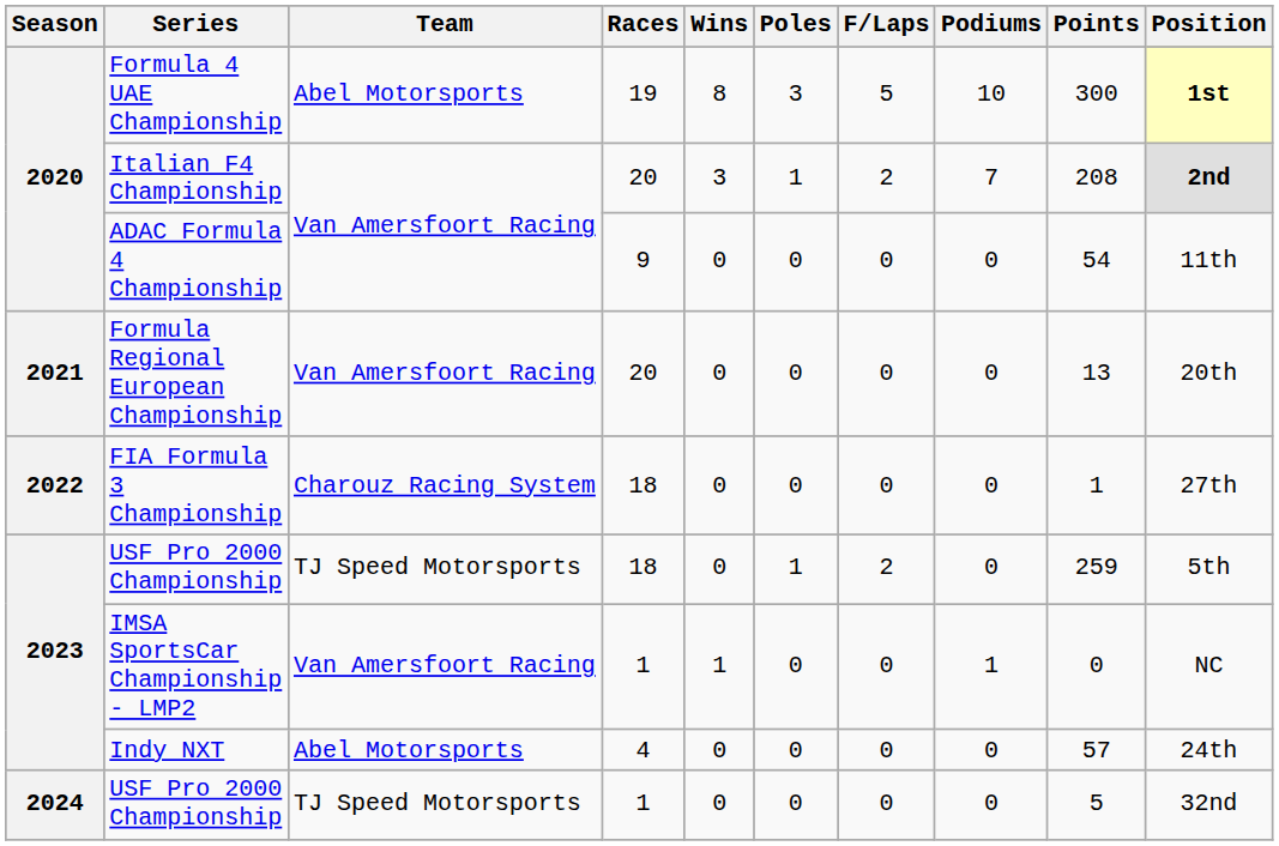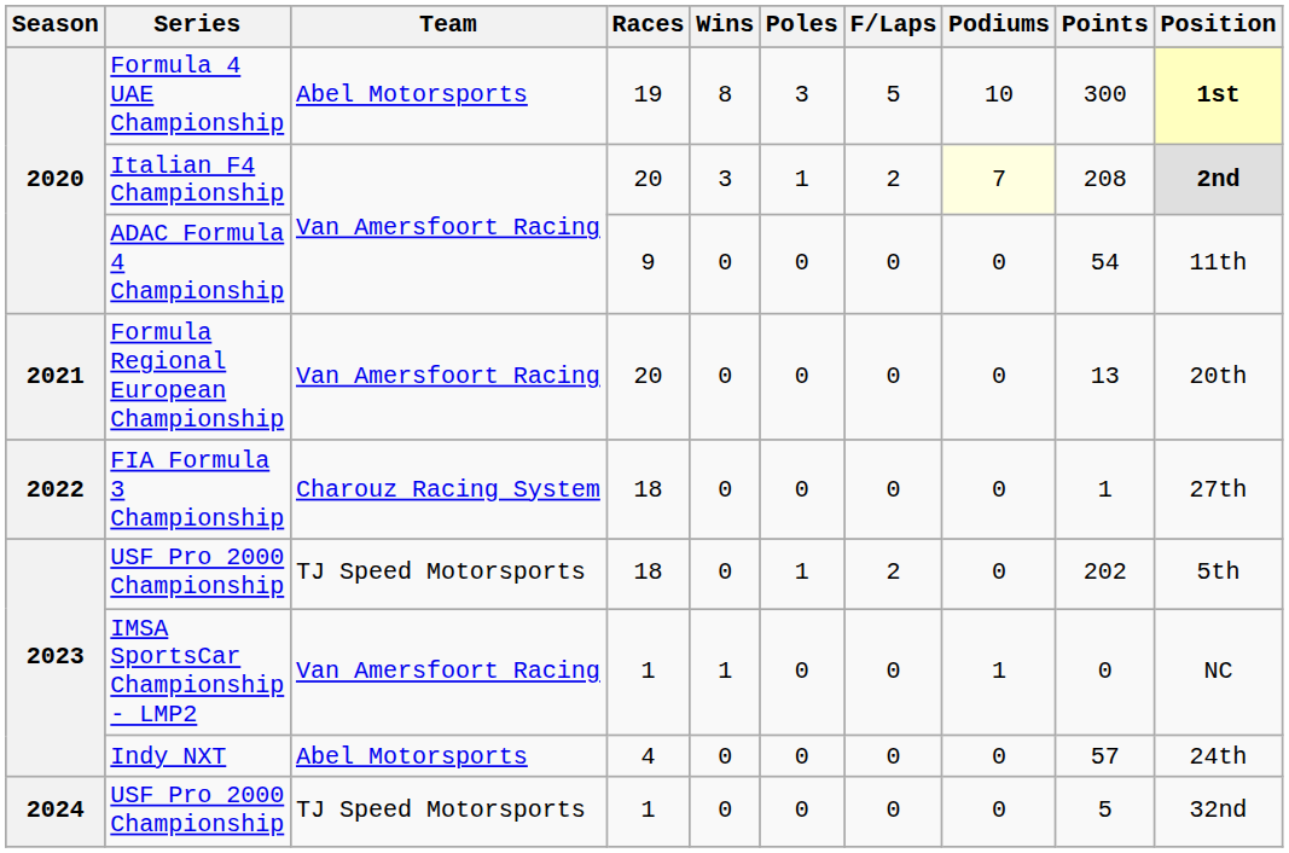 <table class="wikitable" style="font-size: 90%; text-align:center">
 <tr>
 <th>Season</th>
 <th>Series</th>
 <th>Team</th>
 <th>Races</th>
 <th>Wins</th>
 <th>Poles</th>
 <th>F/Laps</th>
 <th>Podiums</th>
 <th>Points</th>
 <th>Position</th>
 </tr>
 <tr>
 <th rowspan=3>2020</th>
 <td align=left><a href='#'>Formula 4 UAE Championship</a></td>
 <td align=left><a href='#'>Abel Motorsports</a></td>
 <td>19</td>
 <td>8</td>
 <td>3</td>
 <td>5</td>
 <td>10</td>
 <td>300</td>
 <td style="background:#FFFFBF;"><strong>1st</strong></td>
 </tr>
 <tr>
 <td align=left><a href='#'>Italian F4 Championship</a></td>
 <td rowspan=2 align=left nowrap=""><a href='#'>Van Amersfoort Racing</a></td>
 <td>20</td>
 <td>3</td>
 <td>1</td>
 <td>2</td>
-<td>7</td>
+<td style="background: lightyellow;">7</td>
 <td>208</td>
 <td style="background:#DFDFDF;"><strong>2nd</strong></td>
 </tr>
 <tr>
 <td align=left><a href='#'>ADAC Formula 4 Championship</a></td>
 <td>9</td>
 <td>0</td>
 <td>0</td>
 <td>0</td>
 <td>0</td>
 <td>54</td>
 <td>11th</td>
 </tr>
 <tr>
 <th>2021</th>
 <td align=left><a href='#'>Formula Regional European Championship</a></td>
 <td align=left nowrap=""><a href='#'>Van Amersfoort Racing</a></td>
 <td>20</td>
 <td>0</td>
 <td>0</td>
 <td>0</td>
 <td>0</td>
 <td>13</td>
 <td>20th</td>
 </tr>
 <tr>
 <th>2022</th>
 <td align=left><a href='#'>FIA Formula 3 Championship</a></td>
 <td align=left nowrap=""><a href='#'>Charouz Racing System</a></td>
 <td>18</td>
 <td>0</td>
 <td>0</td>
 <td>0</td>
 <td>0</td>
 <td>1</td>
 <td>27th</td>
 </tr>
 <tr>
 <th rowspan="3">2023</th>
 <td align=left><a href='#'>USF Pro 2000 Championship</a></td>
 <td align=left>TJ Speed Motorsports</td>
 <td>18</td>
 <td>0</td>
 <td>1</td>
 <td>2</td>
 <td>0</td>
-<td>259</td>
+<td>202</td>
 <td>5th</td>
 </tr>
 <tr>
 <td align=left><a href='#'>IMSA SportsCar Championship - LMP2</a></td>
 <td align=left nowrap=""><a href='#'>Van Amersfoort Racing</a></td>
 <td>1</td>
 <td>1</td>
 <td>0</td>
 <td>0</td>
 <td>1</td>
 <td>0</td>
 <td>NC</td>
 </tr>
 <tr>
 <td align=left><a href='#'>Indy NXT</a></td>
 <td align=left><a href='#'>Abel Motorsports</a></td>
 <td>4</td>
 <td>0</td>
 <td>0</td>
 <td>0</td>
 <td>0</td>
 <td>57</td>
 <td>24th</td>
 </tr>
 <tr>
 <th>2024</th>
 <td align=left><a href='#'>USF Pro 2000 Championship</a></td>
 <td align=left>TJ Speed Motorsports</td>
 <td>1</td>
 <td>0</td>
 <td>0</td>
 <td>0</td>
 <td>0</td>
 <td>5</td>
 <td>32nd</td>
 </tr>
 </table>
